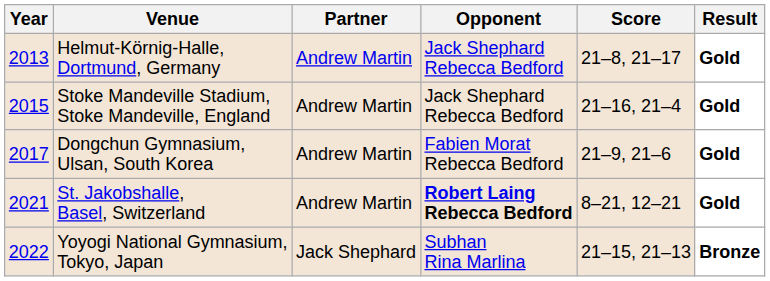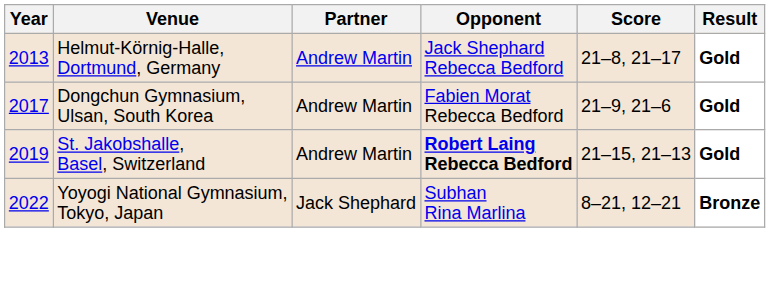 <table class="sortable wikitable" style="font-size: 90%;">
 <tr>
 <th>Year</th>
 <th>Venue</th>
 <th>Partner</th>
 <th>Opponent</th>
 <th>Score</th>
 <th>Result</th>
 </tr>
 <tr style="background:#F3E6D7">
 <td align="center"><a href='#'>2013</a></td>
 <td align="left">Helmut-Körnig-Halle,<br><a href='#'>Dortmund</a>, Germany</td>
 <td align="left"> <a href='#'>Andrew Martin</a></td>
 <td align="left"> <a href='#'>Jack Shephard</a><br> <a href='#'>Rebecca Bedford</a></td>
 <td align="left">21–8, 21–17</td>
 <td style="text-align:left; background:white"> <strong>Gold</strong></td>
 </tr>
 <tr style="background:#F3E6D7">
-<td align="center"><a href='#'>2015</a></td>
-<td align="left">Stoke Mandeville Stadium,<br>Stoke Mandeville, England</td>
-<td align="left"> Andrew Martin</td>
-<td align="left"> Jack Shephard<br> Rebecca Bedford</td>
-<td align="left">21–16, 21–4</td>
-<td style="text-align:left; background:white"> <strong>Gold</strong></td>
-</tr>
-<tr style="background:#F3E6D7">
 <td align="center"><a href='#'>2017</a></td>
 <td align="left">Dongchun Gymnasium,<br>Ulsan, South Korea</td>
 <td align="left"> Andrew Martin</td>
 <td align="left"> <a href='#'>Fabien Morat</a> <br>  Rebecca Bedford</td>
 <td align="left">21–9, 21–6</td>
 <td style="text-align:left; background:white"> <strong>Gold</strong></td>
 </tr>
 <tr style="background:#F3E6D7">
-<td align="center"><a href='#'>2021</a></td>
+<td align="center"><a href='#'>2019</a></td>
 <td align="left"><a href='#'>St. Jakobshalle</a>,<br><a href='#'>Basel</a>, Switzerland</td>
 <td align="left"> Andrew Martin</td>
 <td align="left"><strong> <a href='#'>Robert Laing</a><br> Rebecca Bedford</strong></td>
-<td align="left">8–21, 12–21</td>
+<td align="left">21–15, 21–13</td>
 <td style="text-align:left; background:white"> <strong>Gold</strong></td>
 </tr>
 <tr style="background:#F3E6D7">
 <td align="center"><a href='#'>2022</a></td>
 <td align="left">Yoyogi National Gymnasium,<br>Tokyo, Japan</td>
 <td align="left"> Jack Shephard</td>
 <td align="left"> <a href='#'>Subhan</a><br> <a href='#'>Rina Marlina</a></td>
-<td align="left">21–15, 21–13</td>
+<td align="left">8–21, 12–21</td>
 <td style="text-align:left; background:white"> <strong>Bronze</strong></td>
 </tr>
 </table>
